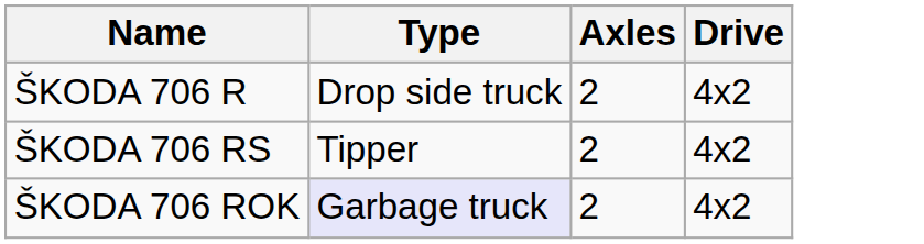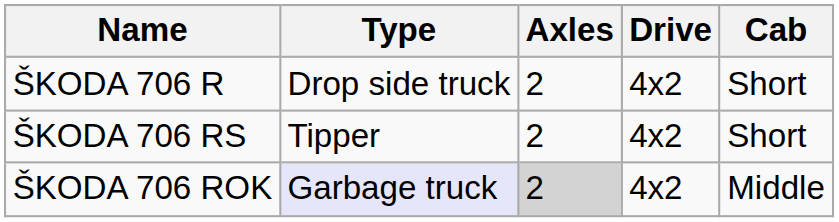 <table class="wikitable">
 <tr>
 <th>Name</th>
 <th>Type</th>
 <th>Axles</th>
 <th>Drive</th>
+<th>Cab</th>
 </tr>
 <tr>
 <td>ŠKODA 706 R</td>
 <td>Drop side truck</td>
 <td>2</td>
 <td>4x2</td>
+<td>Short</td>
 </tr>
 <tr>
 <td>ŠKODA 706 RS</td>
 <td>Tipper</td>
 <td>2</td>
 <td>4x2</td>
+<td>Short</td>
 </tr>
 <tr>
 <td>ŠKODA 706 ROK</td>
 <td style="background: lavender;">Garbage truck</td>
-<td>2</td>
+<td style="background: lightgrey;">2</td>
 <td>4x2</td>
+<td>Middle</td>
 </tr>
 </table>
